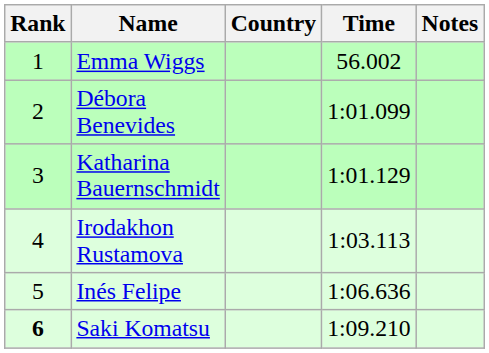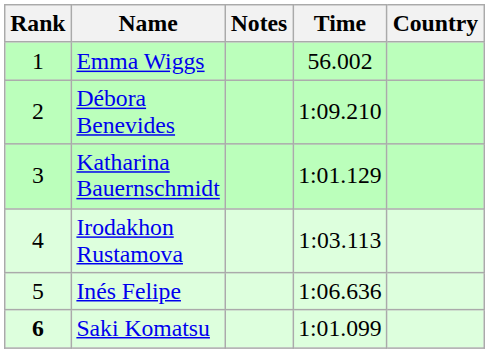 <table class="wikitable" style="text-align:center;width: 50%">
 <tr>
 <th>Rank</th>
 <th>Name</th>
+<th>Notes</th>
+<th>Time</th>
 <th>Country</th>
-<th>Time</th>
-<th>Notes</th>
 </tr>
 <tr bgcolor=bbffbb>
 <td>1</td>
 <td align="left"><a href='#'>Emma Wiggs</a></td>
+<td></td>
+<td>56.002</td>
 <td align="left"></td>
-<td>56.002</td>
-<td></td>
 </tr>
 <tr bgcolor=bbffbb>
 <td>2</td>
 <td align="left"><a href='#'>Débora Benevides</a></td>
+<td></td>
+<td>1:09.210</td>
 <td align="left"></td>
-<td>1:01.099</td>
-<td></td>
 </tr>
 <tr bgcolor=bbffbb>
 <td>3</td>
 <td align="left"><a href='#'>Katharina Bauernschmidt</a></td>
+<td></td>
+<td>1:01.129</td>
 <td align="left"></td>
-<td>1:01.129</td>
-<td></td>
 </tr>
 <tr bgcolor=ddffdd>
 <td>4</td>
 <td align="left"><a href='#'>Irodakhon Rustamova</a></td>
+<td></td>
+<td>1:03.113</td>
 <td align="left"></td>
-<td>1:03.113</td>
-<td></td>
 </tr>
 <tr bgcolor=ddffdd>
 <td>5</td>
 <td align="left"><a href='#'>Inés Felipe</a></td>
+<td></td>
+<td>1:06.636</td>
 <td align="left"></td>
-<td>1:06.636</td>
-<td></td>
 </tr>
 <tr bgcolor=ddffdd>
 <td><strong>6</strong></td>
 <td align="left"><a href='#'>Saki Komatsu</a></td>
+<td></td>
+<td>1:01.099</td>
 <td align="left"></td>
-<td>1:09.210</td>
-<td></td>
 </tr>
 </table>
